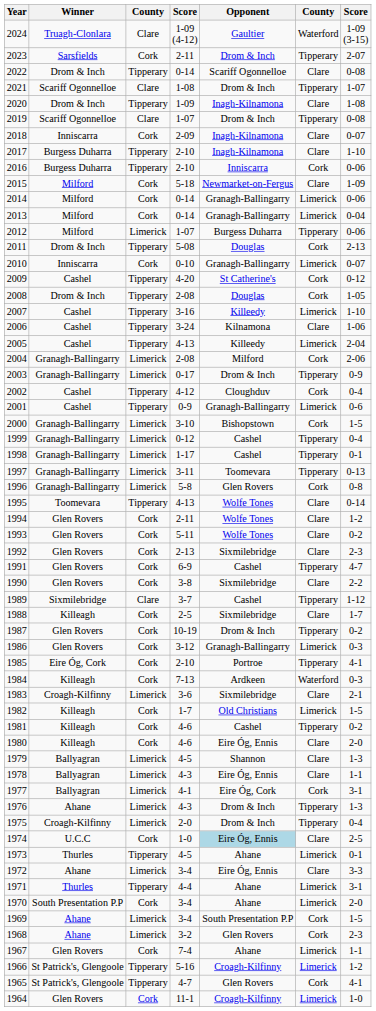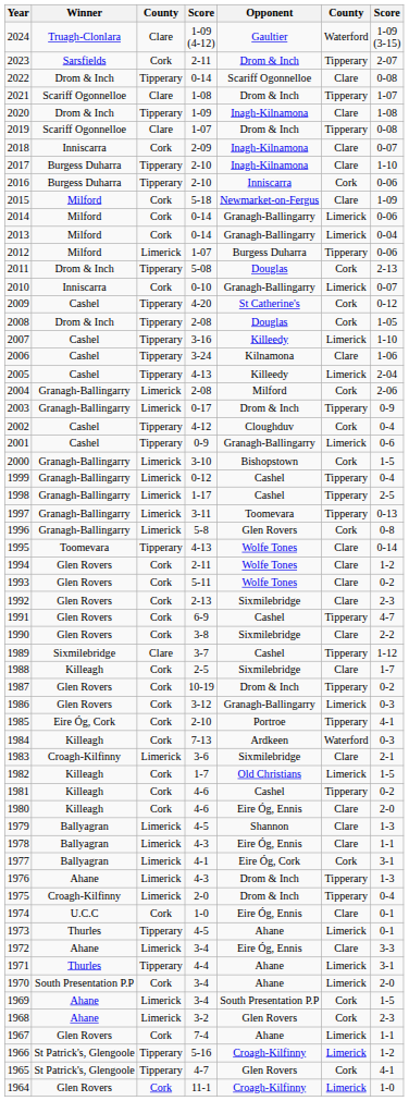 <table class="wikitable sortable" style="text-align:center;">
 <tr>
 <th>Year</th>
 <th>Winner</th>
 <th>County</th>
 <th>Score</th>
 <th>Opponent</th>
 <th>County</th>
 <th>Score</th>
 </tr>
 <tr>
 <td>2024</td>
 <td><a href='#'>Truagh-Clonlara</a></td>
 <td>Clare</td>
 <td>1-09<br>(4-12)</td>
 <td><a href='#'>Gaultier</a></td>
 <td>Waterford</td>
 <td>1-09 <br>(3-15)</td>
 </tr>
 <tr>
 <td>2023</td>
 <td><a href='#'>Sarsfields</a></td>
 <td>Cork</td>
 <td>2-11</td>
 <td><a href='#'>Drom & Inch</a></td>
 <td>Tipperary</td>
 <td>2-07</td>
 </tr>
 <tr>
 <td>2022</td>
 <td>Drom & Inch</td>
 <td>Tipperary</td>
 <td>0-14</td>
 <td>Scariff Ogonnelloe</td>
 <td>Clare</td>
 <td>0-08</td>
 </tr>
 <tr>
 <td>2021</td>
 <td>Scariff Ogonnelloe</td>
 <td>Clare</td>
 <td>1-08</td>
 <td>Drom & Inch</td>
 <td>Tipperary</td>
 <td>1-07</td>
 </tr>
 <tr>
 <td>2020</td>
 <td>Drom & Inch</td>
 <td>Tipperary</td>
 <td>1-09</td>
 <td><a href='#'>Inagh-Kilnamona</a></td>
 <td>Clare</td>
 <td>1-08</td>
 </tr>
 <tr>
 <td>2019</td>
 <td>Scariff Ogonnelloe</td>
 <td>Clare</td>
 <td>1-07</td>
 <td>Drom & Inch</td>
 <td>Tipperary</td>
 <td>0-08</td>
 </tr>
 <tr>
 <td>2018</td>
 <td>Inniscarra</td>
 <td>Cork</td>
 <td>2-09</td>
 <td><a href='#'>Inagh-Kilnamona</a></td>
 <td>Clare</td>
 <td>0-07</td>
 </tr>
 <tr>
 <td>2017</td>
 <td>Burgess Duharra</td>
 <td>Tipperary</td>
 <td>2-10</td>
 <td><a href='#'>Inagh-Kilnamona</a></td>
 <td>Clare</td>
 <td>1-10</td>
 </tr>
 <tr>
 <td>2016</td>
 <td>Burgess Duharra</td>
 <td>Tipperary</td>
 <td>2-10</td>
 <td><a href='#'>Inniscarra</a></td>
 <td>Cork</td>
 <td>0-06</td>
 </tr>
 <tr>
 <td>2015</td>
 <td><a href='#'>Milford</a></td>
 <td>Cork</td>
 <td>5-18</td>
 <td><a href='#'>Newmarket-on-Fergus</a></td>
 <td>Clare</td>
 <td>1-09</td>
 </tr>
 <tr>
 <td>2014</td>
 <td>Milford</td>
 <td>Cork</td>
 <td>0-14</td>
 <td>Granagh-Ballingarry</td>
 <td>Limerick</td>
 <td>0-06</td>
 </tr>
 <tr>
 <td>2013</td>
 <td>Milford</td>
 <td>Cork</td>
 <td>0-14</td>
 <td>Granagh-Ballingarry</td>
 <td>Limerick</td>
 <td>0-04</td>
 </tr>
 <tr>
 <td>2012</td>
 <td>Milford</td>
 <td>Limerick</td>
 <td>1-07</td>
 <td>Burgess Duharra</td>
 <td>Tipperary</td>
 <td>0-06</td>
 </tr>
 <tr>
 <td>2011</td>
 <td>Drom & Inch</td>
 <td>Tipperary</td>
 <td>5-08</td>
 <td><a href='#'>Douglas</a></td>
 <td>Cork</td>
 <td>2-13</td>
 </tr>
 <tr>
 <td>2010</td>
 <td>Inniscarra</td>
 <td>Cork</td>
 <td>0-10</td>
 <td>Granagh-Ballingarry</td>
 <td>Limerick</td>
 <td>0-07</td>
 </tr>
 <tr>
 <td>2009</td>
 <td>Cashel</td>
 <td>Tipperary</td>
 <td>4-20</td>
 <td><a href='#'>St Catherine's</a></td>
 <td>Cork</td>
 <td>0-12</td>
 </tr>
 <tr>
 <td>2008</td>
 <td>Drom & Inch</td>
 <td>Tipperary</td>
 <td>2-08</td>
 <td><a href='#'>Douglas</a></td>
 <td>Cork</td>
 <td>1-05</td>
 </tr>
 <tr>
 <td>2007</td>
 <td>Cashel</td>
 <td>Tipperary</td>
 <td>3-16</td>
 <td><a href='#'>Killeedy</a></td>
 <td>Limerick</td>
 <td>1-10</td>
 </tr>
 <tr>
 <td>2006</td>
 <td>Cashel</td>
 <td>Tipperary</td>
 <td>3-24</td>
 <td>Kilnamona</td>
 <td>Clare</td>
 <td>1-06</td>
 </tr>
 <tr>
 <td>2005</td>
 <td>Cashel</td>
 <td>Tipperary</td>
 <td>4-13</td>
 <td>Killeedy</td>
 <td>Limerick</td>
 <td>2-04</td>
 </tr>
 <tr>
 <td>2004</td>
 <td>Granagh-Ballingarry</td>
 <td>Limerick</td>
 <td>2-08</td>
 <td>Milford</td>
 <td>Cork</td>
 <td>2-06</td>
 </tr>
 <tr>
 <td>2003</td>
 <td>Granagh-Ballingarry</td>
 <td>Limerick</td>
 <td>0-17</td>
 <td>Drom & Inch</td>
 <td>Tipperary</td>
 <td>0-9</td>
 </tr>
 <tr>
 <td>2002</td>
 <td>Cashel</td>
 <td>Tipperary</td>
 <td>4-12</td>
 <td>Cloughduv</td>
 <td>Cork</td>
 <td>0-4</td>
 </tr>
 <tr>
 <td>2001</td>
 <td>Cashel</td>
 <td>Tipperary</td>
 <td>0-9</td>
 <td>Granagh-Ballingarry</td>
 <td>Limerick</td>
 <td>0-6</td>
 </tr>
 <tr>
 <td>2000</td>
 <td>Granagh-Ballingarry</td>
 <td>Limerick</td>
 <td>3-10</td>
 <td>Bishopstown</td>
 <td>Cork</td>
 <td>1-5</td>
 </tr>
 <tr>
 <td>1999</td>
 <td>Granagh-Ballingarry</td>
 <td>Limerick</td>
 <td>0-12</td>
 <td>Cashel</td>
 <td>Tipperary</td>
 <td>0-4</td>
 </tr>
 <tr>
 <td>1998</td>
 <td>Granagh-Ballingarry</td>
 <td>Limerick</td>
 <td>1-17</td>
 <td>Cashel</td>
 <td>Tipperary</td>
-<td>0-1</td>
+<td>2-5</td>
 </tr>
 <tr>
 <td>1997</td>
 <td>Granagh-Ballingarry</td>
 <td>Limerick</td>
 <td>3-11</td>
 <td>Toomevara</td>
 <td>Tipperary</td>
 <td>0-13</td>
 </tr>
 <tr>
 <td>1996</td>
 <td>Granagh-Ballingarry</td>
 <td>Limerick</td>
 <td>5-8</td>
 <td>Glen Rovers</td>
 <td>Cork</td>
 <td>0-8</td>
 </tr>
 <tr>
 <td>1995</td>
 <td>Toomevara</td>
 <td>Tipperary</td>
 <td>4-13</td>
 <td><a href='#'>Wolfe Tones</a></td>
 <td>Clare</td>
 <td>0-14</td>
 </tr>
 <tr>
 <td>1994</td>
 <td>Glen Rovers</td>
 <td>Cork</td>
 <td>2-11</td>
 <td><a href='#'>Wolfe Tones</a></td>
 <td>Clare</td>
 <td>1-2</td>
 </tr>
 <tr>
 <td>1993</td>
 <td>Glen Rovers</td>
 <td>Cork</td>
 <td>5-11</td>
 <td><a href='#'>Wolfe Tones</a></td>
 <td>Clare</td>
 <td>0-2</td>
 </tr>
 <tr>
 <td>1992</td>
 <td>Glen Rovers</td>
 <td>Cork</td>
 <td>2-13</td>
 <td>Sixmilebridge</td>
 <td>Clare</td>
 <td>2-3</td>
 </tr>
 <tr>
 <td>1991</td>
 <td>Glen Rovers</td>
 <td>Cork</td>
 <td>6-9</td>
 <td>Cashel</td>
 <td>Tipperary</td>
 <td>4-7</td>
 </tr>
 <tr>
 <td>1990</td>
 <td>Glen Rovers</td>
 <td>Cork</td>
 <td>3-8</td>
 <td>Sixmilebridge</td>
 <td>Clare</td>
 <td>2-2</td>
 </tr>
 <tr>
 <td>1989</td>
 <td>Sixmilebridge</td>
 <td>Clare</td>
 <td>3-7</td>
 <td>Cashel</td>
 <td>Tipperary</td>
 <td>1-12</td>
 </tr>
 <tr>
 <td>1988</td>
 <td>Killeagh</td>
 <td>Cork</td>
 <td>2-5</td>
 <td>Sixmilebridge</td>
 <td>Clare</td>
 <td>1-7</td>
 </tr>
 <tr>
 <td>1987</td>
 <td>Glen Rovers</td>
 <td>Cork</td>
 <td>10-19</td>
 <td>Drom & Inch</td>
 <td>Tipperary</td>
 <td>0-2</td>
 </tr>
 <tr>
 <td>1986</td>
 <td>Glen Rovers</td>
 <td>Cork</td>
 <td>3-12</td>
 <td>Granagh-Ballingarry</td>
 <td>Limerick</td>
 <td>0-3</td>
 </tr>
 <tr>
 <td>1985</td>
 <td>Eire Óg, Cork</td>
 <td>Cork</td>
 <td>2-10</td>
 <td>Portroe</td>
 <td>Tipperary</td>
 <td>4-1</td>
 </tr>
 <tr>
 <td>1984</td>
 <td>Killeagh</td>
 <td>Cork</td>
 <td>7-13</td>
 <td>Ardkeen</td>
 <td>Waterford</td>
 <td>0-3</td>
 </tr>
 <tr>
 <td>1983</td>
 <td>Croagh-Kilfinny</td>
 <td>Limerick</td>
 <td>3-6</td>
 <td>Sixmilebridge</td>
 <td>Clare</td>
 <td>2-1</td>
 </tr>
 <tr>
 <td>1982</td>
 <td>Killeagh</td>
 <td>Cork</td>
 <td>1-7</td>
 <td><a href='#'>Old Christians</a></td>
 <td>Limerick</td>
 <td>1-5</td>
 </tr>
 <tr>
 <td>1981</td>
 <td>Killeagh</td>
 <td>Cork</td>
 <td>4-6</td>
 <td>Cashel</td>
 <td>Tipperary</td>
 <td>0-2</td>
 </tr>
 <tr>
 <td>1980</td>
 <td>Killeagh</td>
 <td>Cork</td>
 <td>4-6</td>
 <td>Eire Óg, Ennis</td>
 <td>Clare</td>
 <td>2-0</td>
 </tr>
 <tr>
 <td>1979</td>
 <td>Ballyagran</td>
 <td>Limerick</td>
 <td>4-5</td>
 <td>Shannon</td>
 <td>Clare</td>
 <td>1-3</td>
 </tr>
 <tr>
 <td>1978</td>
 <td>Ballyagran</td>
 <td>Limerick</td>
 <td>4-3</td>
 <td>Eire Óg, Ennis</td>
 <td>Clare</td>
 <td>1-1</td>
 </tr>
 <tr>
 <td>1977</td>
 <td>Ballyagran</td>
 <td>Limerick</td>
 <td>4-1</td>
 <td>Eire Óg, Cork</td>
 <td>Cork</td>
 <td>3-1</td>
 </tr>
 <tr>
 <td>1976</td>
 <td>Ahane</td>
 <td>Limerick</td>
 <td>4-3</td>
 <td>Drom & Inch</td>
 <td>Tipperary</td>
 <td>1-3</td>
 </tr>
 <tr>
 <td>1975</td>
 <td>Croagh-Kilfinny</td>
 <td>Limerick</td>
 <td>2-0</td>
 <td>Drom & Inch</td>
 <td>Tipperary</td>
 <td>0-4</td>
 </tr>
 <tr>
 <td>1974</td>
 <td>U.C.C</td>
 <td>Cork</td>
 <td>1-0</td>
-<td style="background: lightblue;">Eire Óg, Ennis</td>
+<td>Eire Óg, Ennis</td>
 <td>Clare</td>
-<td>2-5</td>
+<td>0-1</td>
 </tr>
 <tr>
 <td>1973</td>
 <td>Thurles</td>
 <td>Tipperary</td>
 <td>4-5</td>
 <td>Ahane</td>
 <td>Limerick</td>
 <td>0-1</td>
 </tr>
 <tr>
 <td>1972</td>
 <td>Ahane</td>
 <td>Limerick</td>
 <td>3-4</td>
 <td>Eire Óg, Ennis</td>
 <td>Clare</td>
 <td>3-3</td>
 </tr>
 <tr>
 <td>1971</td>
 <td><a href='#'>Thurles</a></td>
 <td>Tipperary</td>
 <td>4-4</td>
 <td>Ahane</td>
 <td>Limerick</td>
 <td>3-1</td>
 </tr>
 <tr>
 <td>1970</td>
 <td>South Presentation P.P</td>
 <td>Cork</td>
 <td>3-4</td>
 <td>Ahane</td>
 <td>Limerick</td>
 <td>2-0</td>
 </tr>
 <tr>
 <td>1969</td>
 <td><a href='#'>Ahane</a></td>
 <td>Limerick</td>
 <td>3-4</td>
 <td>South Presentation P.P</td>
 <td>Cork</td>
 <td>1-5</td>
 </tr>
 <tr>
 <td>1968</td>
 <td><a href='#'>Ahane</a></td>
 <td>Limerick</td>
 <td>3-2</td>
 <td>Glen Rovers</td>
 <td>Cork</td>
 <td>2-3</td>
 </tr>
 <tr>
 <td>1967</td>
 <td>Glen Rovers</td>
 <td>Cork</td>
 <td>7-4</td>
 <td>Ahane</td>
 <td>Limerick</td>
 <td>1-1</td>
 </tr>
 <tr>
 <td>1966</td>
 <td>St Patrick's, Glengoole</td>
 <td>Tipperary</td>
 <td>5-16</td>
 <td><a href='#'>Croagh-Kilfinny</a></td>
 <td><a href='#'>Limerick</a></td>
 <td>1-2</td>
 </tr>
 <tr>
 <td>1965</td>
 <td>St Patrick's, Glengoole</td>
 <td>Tipperary</td>
 <td>4-7</td>
 <td>Glen Rovers</td>
 <td>Cork</td>
 <td>4-1</td>
 </tr>
 <tr>
 <td>1964</td>
 <td>Glen Rovers</td>
 <td><a href='#'>Cork</a></td>
 <td>11-1</td>
 <td><a href='#'>Croagh-Kilfinny</a></td>
 <td><a href='#'>Limerick</a></td>
 <td>1-0</td>
 </tr>
 </table>
